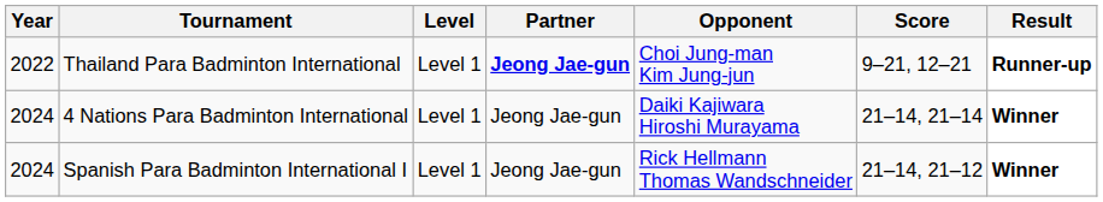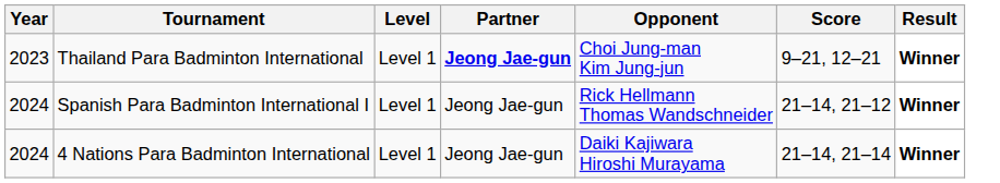 <table class="sortable wikitable" style="font-size: 90%;">
 <tr>
 <th>Year</th>
 <th>Tournament</th>
 <th>Level</th>
 <th>Partner</th>
 <th>Opponent</th>
 <th>Score</th>
 <th>Result</th>
 </tr>
 <tr>
-<td align="center">2022</td>
+<td align="center">2023</td>
 <td align="left">Thailand Para Badminton International</td>
 <td align="left">Level 1</td>
 <td><strong> <a href='#'>Jeong Jae-gun</a></strong></td>
 <td align="left"> <a href='#'>Choi Jung-man</a><br> <a href='#'>Kim Jung-jun</a></td>
 <td align="left">9–21, 12–21</td>
-<td style="text-align:left; background:white"> <strong>Runner-up</strong></td>
-</tr>
-<tr>
-<td align="center">2024</td>
-<td align="left">4 Nations Para Badminton International</td>
-<td align="left">Level 1</td>
-<td> Jeong Jae-gun</td>
-<td align="left"> <a href='#'>Daiki Kajiwara</a><br> <a href='#'>Hiroshi Murayama</a></td>
-<td align="left">21–14, 21–14</td>
 <td style="text-align:left; background:white"> <strong>Winner</strong></td>
 </tr>
 <tr>
 <td align="center">2024</td>
 <td align="left">Spanish Para Badminton International I</td>
 <td align="left">Level 1</td>
 <td> Jeong Jae-gun</td>
 <td align="left"> <a href='#'>Rick Hellmann</a><br> <a href='#'>Thomas Wandschneider</a></td>
 <td align="left">21–14, 21–12</td>
 <td style="text-align:left; background:white"> <strong>Winner</strong></td>
 </tr>
+<tr>
+<td align="center">2024</td>
+<td align="left">4 Nations Para Badminton International</td>
+<td align="left">Level 1</td>
+<td> Jeong Jae-gun</td>
+<td align="left"> <a href='#'>Daiki Kajiwara</a><br> <a href='#'>Hiroshi Murayama</a></td>
+<td align="left">21–14, 21–14</td>
+<td style="text-align:left; background:white"> <strong>Winner</strong></td>
+</tr>
 </table>
